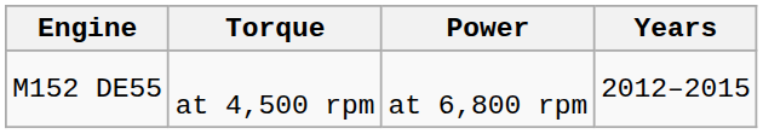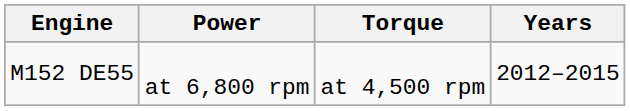 <table class="wikitable sortable" style="text-align: center;">
 <tr>
 <th>Engine</th>
+<th>Power</th>
 <th>Torque</th>
-<th>Power</th>
 <th>Years</th>
 </tr>
 <tr>
 <td>M152 DE55</td>
+<td> <br> at 6,800 rpm</td>
 <td> <br> at 4,500 rpm</td>
-<td> <br> at 6,800 rpm</td>
 <td>2012–2015</td>
 </tr>
 </table>
